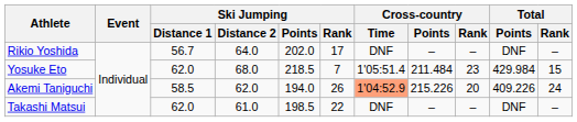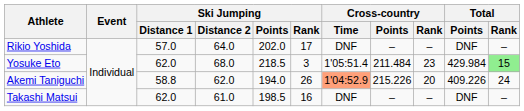 <table class="wikitable" style="font-size:90%">
 <tr>
 <th rowspan="2">Athlete</th>
 <th rowspan="2">Event</th>
 <th colspan="4">Ski Jumping</th>
 <th colspan="3">Cross-country</th>
 <th colspan="2">Total</th>
 </tr>
 <tr>
 <th>Distance 1</th>
 <th>Distance 2</th>
 <th>Points</th>
 <th>Rank</th>
 <th>Time</th>
 <th>Points</th>
 <th>Rank</th>
 <th>Points</th>
 <th>Rank</th>
 </tr>
 <tr>
 <td><a href='#'>Rikio Yoshida</a></td>
 <td rowspan="4">Individual</td>
-<td align="center">56.7</td>
+<td align="center">57.0</td>
 <td align="center">64.0</td>
 <td align="center">202.0</td>
 <td align="center">17</td>
 <td align="center">DNF</td>
 <td align="center">–</td>
 <td align="center">–</td>
 <td align="center">DNF</td>
 <td align="center">–</td>
 </tr>
 <tr>
 <td><a href='#'>Yosuke Eto</a></td>
 <td align="center">62.0</td>
 <td align="center">68.0</td>
 <td align="center">218.5</td>
-<td align="center">7</td>
+<td align="center">3</td>
 <td align="center">1'05:51.4</td>
 <td align="center">211.484</td>
 <td align="center">23</td>
 <td align="center">429.984</td>
-<td align="center">15</td>
+<td align="center" style="background: lightgreen;">15</td>
 </tr>
 <tr>
 <td><a href='#'>Akemi Taniguchi</a></td>
-<td align="center">58.5</td>
+<td align="center">58.8</td>
 <td align="center">62.0</td>
 <td align="center">194.0</td>
 <td align="center">26</td>
 <td align="center" style="background: lightsalmon;">1'04:52.9</td>
 <td align="center">215.226</td>
 <td align="center">20</td>
 <td align="center">409.226</td>
 <td align="center">24</td>
 </tr>
 <tr>
 <td><a href='#'>Takashi Matsui</a></td>
 <td align="center">62.0</td>
 <td align="center">61.0</td>
 <td align="center">198.5</td>
-<td align="center">22</td>
+<td align="center">16</td>
 <td align="center">DNF</td>
 <td align="center">–</td>
 <td align="center">–</td>
 <td align="center">DNF</td>
 <td align="center">–</td>
 </tr>
 </table>
